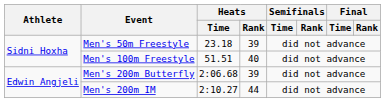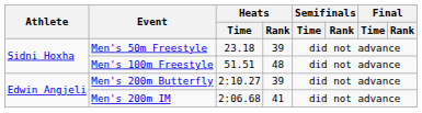 <table class=wikitable style="font-size:90%">
 <tr>
 <th rowspan="2">Athlete</th>
 <th rowspan="2">Event</th>
 <th colspan="2">Heats</th>
 <th colspan="2">Semifinals</th>
 <th colspan="2">Final</th>
 </tr>
 <tr>
 <th>Time</th>
 <th>Rank</th>
 <th>Time</th>
 <th>Rank</th>
 <th>Time</th>
 <th>Rank</th>
 </tr>
 <tr>
 <td rowspan="2"><a href='#'>Sidni Hoxha</a></td>
 <td><a href='#'>Men's 50m Freestyle</a></td>
 <td align=center>23.18</td>
 <td align=center>39</td>
 <td align=center colspan=4>did not advance</td>
 </tr>
 <tr>
 <td><a href='#'>Men's 100m Freestyle</a></td>
 <td align=center>51.51</td>
-<td align=center>40</td>
+<td align=center>48</td>
 <td align=center colspan=4>did not advance</td>
 </tr>
 <tr>
 <td rowspan="2"><a href='#'>Edwin Angjeli</a></td>
 <td><a href='#'>Men's 200m Butterfly</a></td>
-<td align=center>2:06.68</td>
+<td align=center>2:10.27</td>
 <td align=center>39</td>
 <td align=center colspan=4>did not advance</td>
 </tr>
 <tr>
 <td><a href='#'>Men's 200m IM</a></td>
-<td align=center>2:10.27</td>
-<td align=center>44</td>
+<td align=center>2:06.68</td>
+<td align=center>41</td>
 <td align=center colspan=4>did not advance</td>
 </tr>
 </table>
